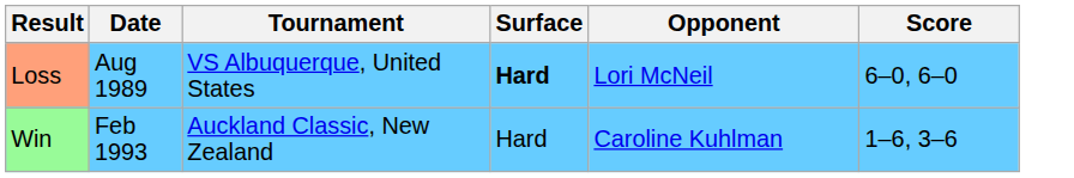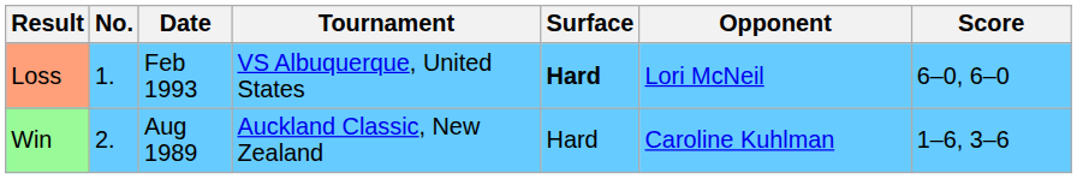 <table class="sortable wikitable">
 <tr>
 <th style="width:40px">Result</th>
+<th style="width:25px">No.</th>
 <th style="width:55px">Date</th>
 <th style="width:200px">Tournament</th>
 <th style="width:50px">Surface</th>
 <th style="width:175px">Opponent</th>
 <th style="width:100px" class="unsortable">Score</th>
 </tr>
 <tr style="background:#66ccff;">
 <td style="background:#ffa07a;">Loss</td>
-<td>Aug 1989</td>
+<td>1.</td>
+<td>Feb 1993</td>
 <td><a href='#'>VS Albuquerque</a>, United States</td>
 <td><strong>Hard</strong></td>
 <td> <a href='#'>Lori McNeil</a></td>
 <td>6–0, 6–0</td>
 </tr>
 <tr style="background:#66ccff;">
 <td style="background:#98fb98;">Win</td>
-<td>Feb 1993</td>
+<td>2.</td>
+<td>Aug 1989</td>
 <td><a href='#'>Auckland Classic</a>, New Zealand</td>
 <td>Hard</td>
 <td> <a href='#'>Caroline Kuhlman</a></td>
 <td>1–6, 3–6</td>
 </tr>
 </table>
